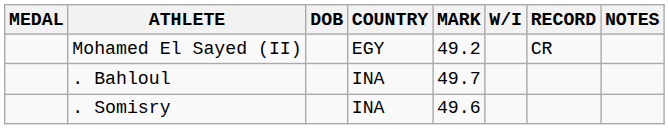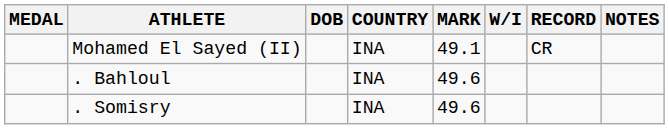 <table class="wikitable">
 <tr>
 <th>MEDAL</th>
 <th>ATHLETE</th>
 <th>DOB</th>
 <th>COUNTRY</th>
 <th>MARK</th>
 <th>W/I</th>
 <th>RECORD</th>
 <th>NOTES</th>
 </tr>
 <tr>
 <td></td>
 <td>Mohamed El Sayed (II)</td>
 <td></td>
-<td>EGY</td>
-<td>49.2</td>
+<td>INA</td>
+<td>49.1</td>
 <td></td>
 <td>CR</td>
 <td></td>
 </tr>
 <tr>
 <td></td>
 <td>. Bahloul</td>
 <td></td>
 <td>INA</td>
-<td>49.7</td>
+<td>49.6</td>
 <td></td>
 <td></td>
 <td></td>
 </tr>
 <tr>
 <td></td>
 <td>. Somisry</td>
 <td></td>
 <td>INA</td>
 <td>49.6</td>
 <td></td>
 <td></td>
 <td></td>
 </tr>
 </table>
